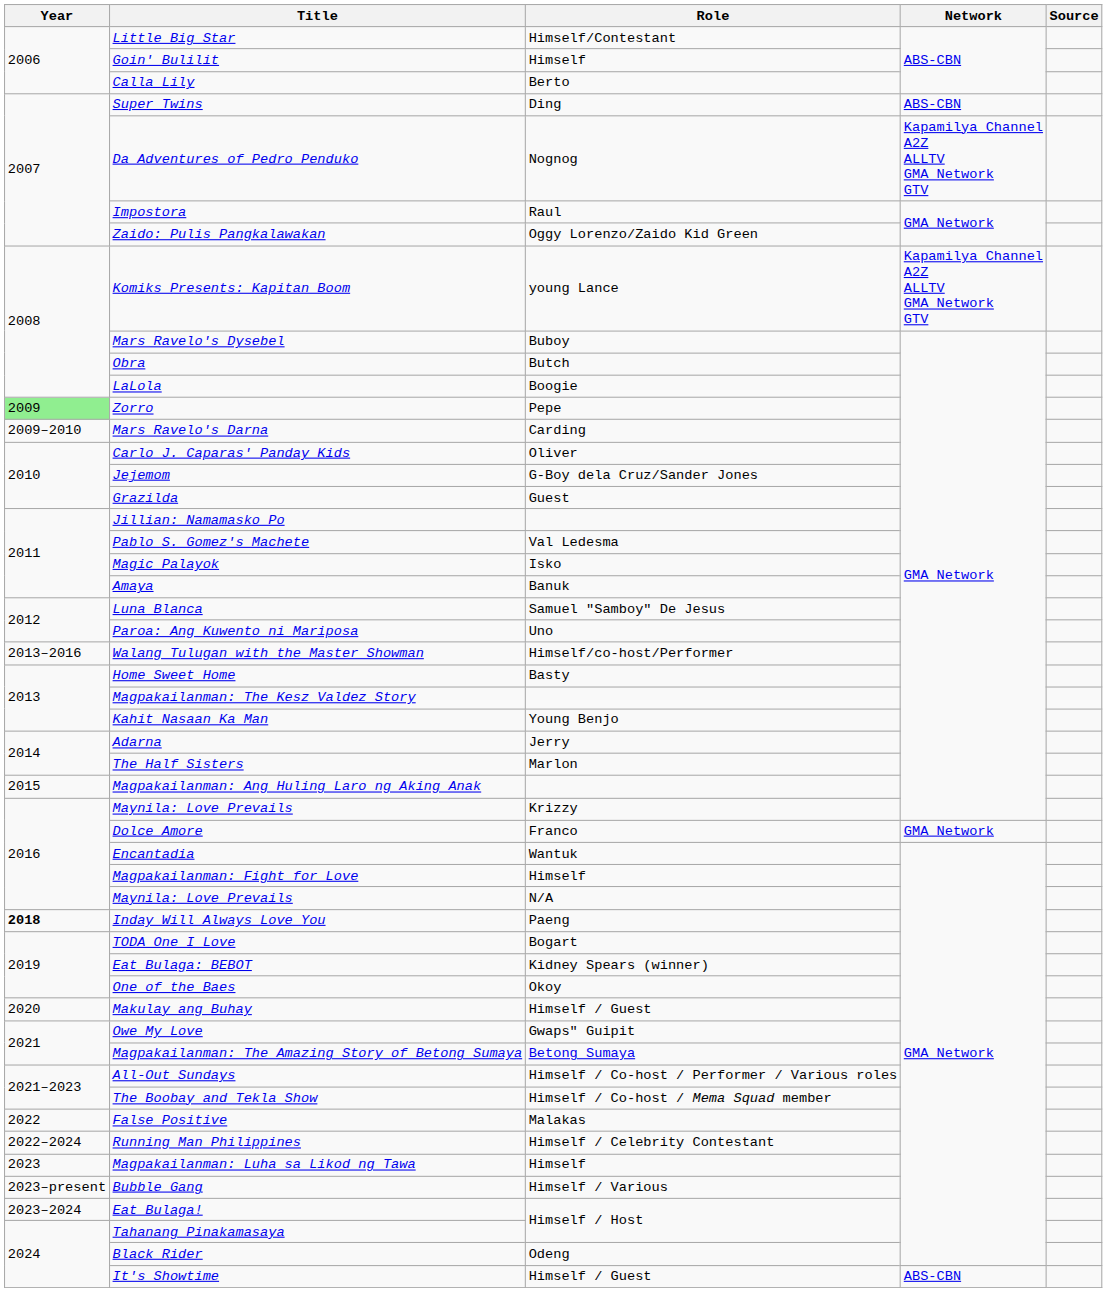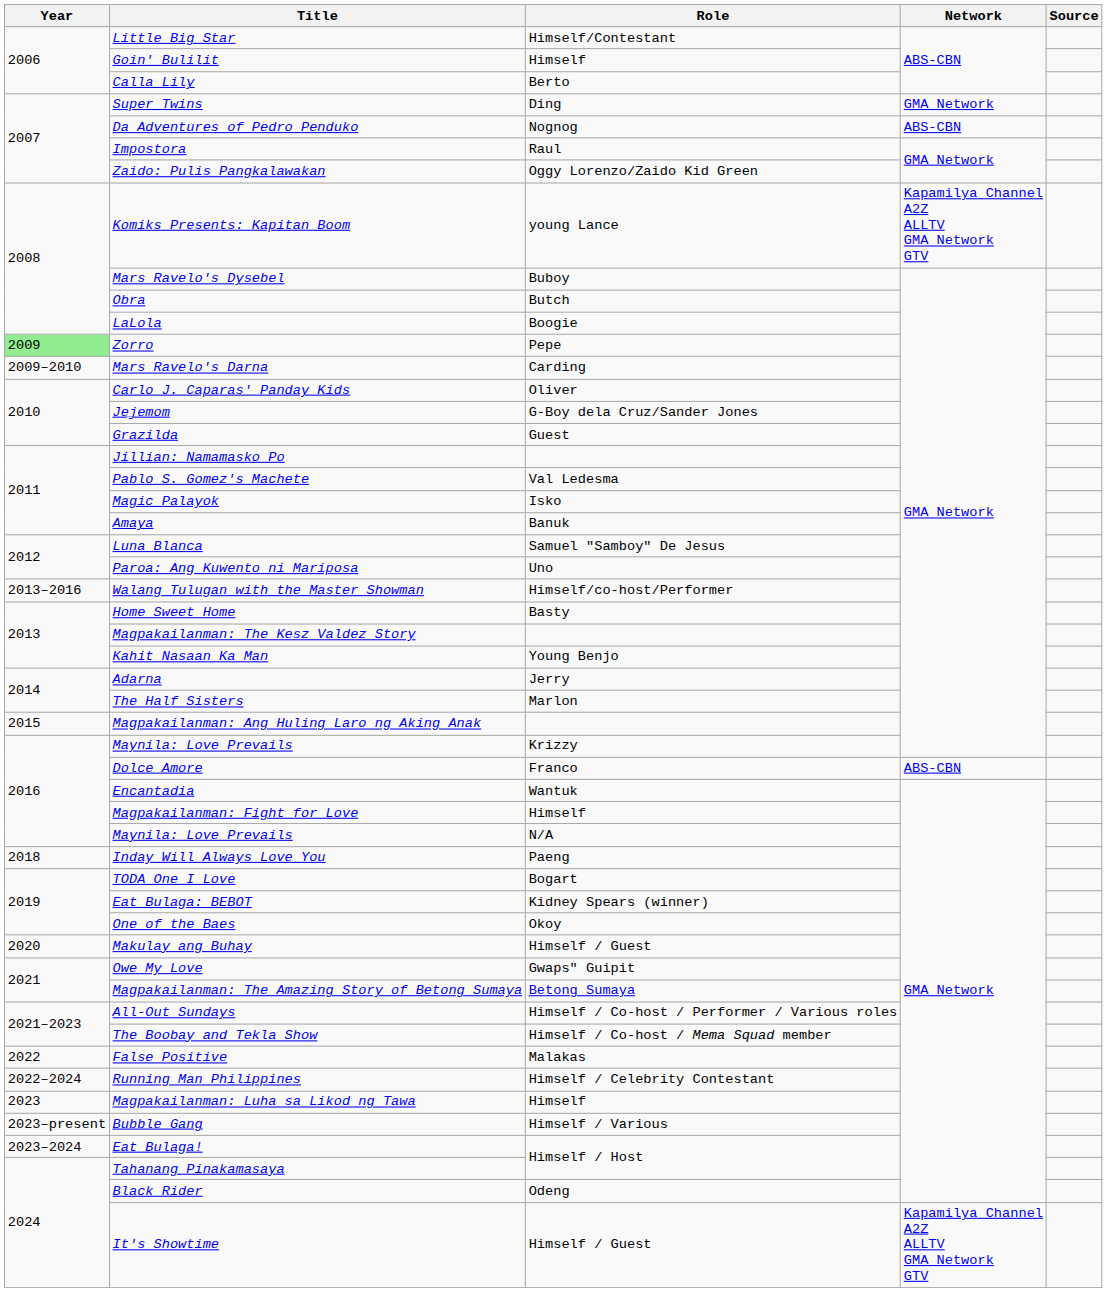 <table class="wikitable">
 <tr>
 <th>Year</th>
 <th>Title</th>
 <th>Role</th>
 <th>Network</th>
 <th>Source</th>
 </tr>
 <tr>
 <td rowspan=3>2006</td>
 <td><em><a href='#'>Little Big Star</a></em></td>
 <td>Himself/Contestant</td>
 <td rowspan=3><a href='#'>ABS-CBN</a></td>
 <td></td>
 </tr>
 <tr>
 <td><em><a href='#'>Goin' Bulilit</a></em></td>
 <td>Himself</td>
 <td></td>
 </tr>
 <tr>
 <td><em><a href='#'>Calla Lily</a></em></td>
 <td>Berto</td>
 <td></td>
 </tr>
 <tr>
 <td rowspan=4>2007</td>
 <td><em><a href='#'>Super Twins</a></em></td>
 <td>Ding</td>
-<td><a href='#'>ABS-CBN</a></td>
+<td><a href='#'>GMA Network</a></td>
 <td></td>
 </tr>
 <tr>
 <td><em><a href='#'>Da Adventures of Pedro Penduko</a></em></td>
 <td>Nognog</td>
-<td><a href='#'>Kapamilya Channel</a><br><a href='#'>A2Z</a><br><a href='#'>ALLTV</a><br><a href='#'>GMA Network</a><br><a href='#'>GTV</a></td>
+<td><a href='#'>ABS-CBN</a></td>
 <td></td>
 </tr>
 <tr>
 <td><em><a href='#'>Impostora</a></em></td>
 <td>Raul</td>
 <td rowspan=2><a href='#'>GMA Network</a></td>
 <td></td>
 </tr>
 <tr>
 <td><em><a href='#'>Zaido: Pulis Pangkalawakan</a></em></td>
 <td>Oggy Lorenzo/Zaido Kid Green</td>
 <td></td>
 </tr>
 <tr>
 <td rowspan=4>2008</td>
 <td><em><a href='#'>Komiks Presents: Kapitan Boom</a></em></td>
 <td>young Lance</td>
 <td><a href='#'>Kapamilya Channel</a><br><a href='#'>A2Z</a><br><a href='#'>ALLTV</a><br><a href='#'>GMA Network</a><br><a href='#'>GTV</a></td>
 <td></td>
 </tr>
 <tr>
 <td><em><a href='#'>Mars Ravelo's Dysebel</a></em></td>
 <td>Buboy</td>
 <td rowspan="22"><a href='#'>GMA Network</a></td>
 <td></td>
 </tr>
 <tr>
 <td><em><a href='#'>Obra</a></em></td>
 <td>Butch</td>
 <td></td>
 </tr>
 <tr>
 <td><em><a href='#'>LaLola</a></em></td>
 <td>Boogie</td>
 <td></td>
 </tr>
 <tr>
 <td style="background: lightgreen;">2009</td>
 <td><em><a href='#'>Zorro</a></em></td>
 <td>Pepe</td>
 <td></td>
 </tr>
 <tr>
 <td>2009–2010</td>
 <td><em><a href='#'>Mars Ravelo's Darna</a></em></td>
 <td>Carding</td>
 <td></td>
 </tr>
 <tr>
 <td rowspan=3>2010</td>
 <td><em><a href='#'>Carlo J. Caparas' Panday Kids</a></em></td>
 <td>Oliver</td>
 <td></td>
 </tr>
 <tr>
 <td><em><a href='#'>Jejemom</a></em></td>
 <td>G-Boy dela Cruz/Sander Jones</td>
 <td></td>
 </tr>
 <tr>
 <td><em><a href='#'>Grazilda</a></em></td>
 <td>Guest</td>
 <td></td>
 </tr>
 <tr>
 <td rowspan=4>2011</td>
 <td><em><a href='#'>Jillian: Namamasko Po</a></em></td>
 <td></td>
 <td></td>
 </tr>
 <tr>
 <td><em><a href='#'>Pablo S. Gomez's Machete</a></em></td>
 <td>Val Ledesma</td>
 <td></td>
 </tr>
 <tr>
 <td><em><a href='#'>Magic Palayok</a></em></td>
 <td>Isko</td>
 <td></td>
 </tr>
 <tr>
 <td><em><a href='#'>Amaya</a></em></td>
 <td>Banuk</td>
 <td></td>
 </tr>
 <tr>
 <td rowspan="2">2012</td>
 <td><em><a href='#'>Luna Blanca</a></em></td>
 <td>Samuel "Samboy" De Jesus</td>
 <td></td>
 </tr>
 <tr>
 <td><em><a href='#'>Paroa: Ang Kuwento ni Mariposa</a></em></td>
 <td>Uno</td>
 <td></td>
 </tr>
 <tr>
 <td>2013–2016</td>
 <td><em><a href='#'>Walang Tulugan with the Master Showman</a></em></td>
 <td>Himself/co-host/Performer</td>
 <td></td>
 </tr>
 <tr>
 <td rowspan=3>2013</td>
 <td><em><a href='#'>Home Sweet Home</a></em></td>
 <td>Basty</td>
 <td></td>
 </tr>
 <tr>
 <td><em><a href='#'>Magpakailanman: The Kesz Valdez Story</a></em></td>
 <td></td>
 <td></td>
 </tr>
 <tr>
 <td><em><a href='#'>Kahit Nasaan Ka Man</a></em></td>
 <td>Young Benjo</td>
 <td></td>
 </tr>
 <tr>
 <td rowspan=2>2014</td>
 <td><em><a href='#'>Adarna</a></em></td>
 <td>Jerry</td>
 <td></td>
 </tr>
 <tr>
 <td><em><a href='#'>The Half Sisters</a></em></td>
 <td>Marlon</td>
 <td></td>
 </tr>
 <tr>
 <td>2015</td>
 <td><em><a href='#'>Magpakailanman: Ang Huling Laro ng Aking Anak</a></em></td>
 <td></td>
 <td></td>
 </tr>
 <tr>
 <td rowspan="5">2016</td>
 <td><em><a href='#'>Maynila: Love Prevails</a></em></td>
 <td>Krizzy</td>
 <td></td>
 </tr>
 <tr>
 <td><em><a href='#'>Dolce Amore</a></em></td>
 <td>Franco</td>
-<td><a href='#'>GMA Network</a></td>
+<td><a href='#'>ABS-CBN</a></td>
 <td></td>
 </tr>
 <tr>
 <td><em><a href='#'>Encantadia</a></em></td>
 <td>Wantuk</td>
 <td rowspan="19"><a href='#'>GMA Network</a></td>
 <td></td>
 </tr>
 <tr>
 <td><em><a href='#'>Magpakailanman: Fight for Love</a></em></td>
 <td>Himself</td>
 <td></td>
 </tr>
 <tr>
 <td><em><a href='#'>Maynila: Love Prevails</a></em></td>
 <td>N/A</td>
 <td></td>
 </tr>
 <tr>
-<td><strong>2018</strong></td>
+<td>2018</td>
 <td><em><a href='#'>Inday Will Always Love You</a></em></td>
 <td>Paeng</td>
 <td></td>
 </tr>
 <tr>
 <td rowspan="3">2019</td>
 <td><em><a href='#'>TODA One I Love</a></em></td>
 <td>Bogart</td>
 <td></td>
 </tr>
 <tr>
 <td><em><a href='#'>Eat Bulaga: BEBOT</a></em></td>
 <td>Kidney Spears (winner)</td>
 <td></td>
 </tr>
 <tr>
 <td><em><a href='#'>One of the Baes</a></em></td>
 <td>Okoy</td>
 <td></td>
 </tr>
 <tr>
 <td>2020</td>
 <td><em><a href='#'>Makulay ang Buhay</a></em></td>
 <td>Himself / Guest</td>
 <td></td>
 </tr>
 <tr>
 <td rowspan="2">2021</td>
 <td><em><a href='#'>Owe My Love</a></em></td>
 <td>Gwaps" Guipit</td>
 <td></td>
 </tr>
 <tr>
 <td><em><a href='#'>Magpakailanman: The Amazing Story of Betong Sumaya</a></em></td>
 <td><a href='#'>Betong Sumaya</a></td>
 <td></td>
 </tr>
 <tr>
 <td rowspan="2">2021–2023</td>
 <td><em><a href='#'>All-Out Sundays</a></em></td>
 <td>Himself / Co-host / Performer / Various roles</td>
 <td></td>
 </tr>
 <tr>
 <td><em><a href='#'>The Boobay and Tekla Show</a></em></td>
 <td>Himself / Co-host / <em>Mema Squad</em> member</td>
 <td></td>
 </tr>
 <tr>
 <td>2022</td>
 <td><em><a href='#'>False Positive</a></em></td>
 <td>Malakas</td>
 <td></td>
 </tr>
 <tr>
 <td>2022–2024</td>
 <td><em><a href='#'>Running Man Philippines</a></em></td>
 <td>Himself / Celebrity Contestant</td>
 <td></td>
 </tr>
 <tr>
 <td>2023</td>
 <td><em><a href='#'>Magpakailanman: Luha sa Likod ng Tawa</a></em></td>
 <td>Himself</td>
 <td></td>
 </tr>
 <tr>
 <td>2023–present</td>
 <td><em><a href='#'>Bubble Gang</a></em></td>
 <td>Himself / Various</td>
 <td></td>
 </tr>
 <tr>
 <td>2023–2024</td>
 <td><em><a href='#'>Eat Bulaga!</a></em></td>
 <td rowspan="2">Himself / Host</td>
 <td></td>
 </tr>
 <tr>
 <td rowspan="3">2024</td>
 <td><em><a href='#'>Tahanang Pinakamasaya</a></em></td>
 <td></td>
 </tr>
 <tr>
 <td><em><a href='#'>Black Rider</a></em></td>
 <td>Odeng</td>
 <td></td>
 </tr>
 <tr>
 <td><em><a href='#'>It's Showtime</a></em></td>
 <td>Himself / Guest</td>
-<td><a href='#'>ABS-CBN</a></td>
+<td><a href='#'>Kapamilya Channel</a><br><a href='#'>A2Z</a><br><a href='#'>ALLTV</a><br><a href='#'>GMA Network</a><br><a href='#'>GTV</a></td>
 <td></td>
 </tr>
 </table>
